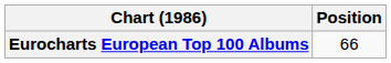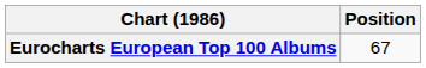 <table class="wikitable plainrowheaders" style="text-align:center">
 <tr>
 <th scope="col">Chart (1986)</th>
 <th scope="col">Position</th>
 </tr>
 <tr>
 <th scope="row">Eurocharts <a href='#'>European Top 100 Albums</a></th>
-<td>66</td>
+<td>67</td>
 </tr>
 </table>
